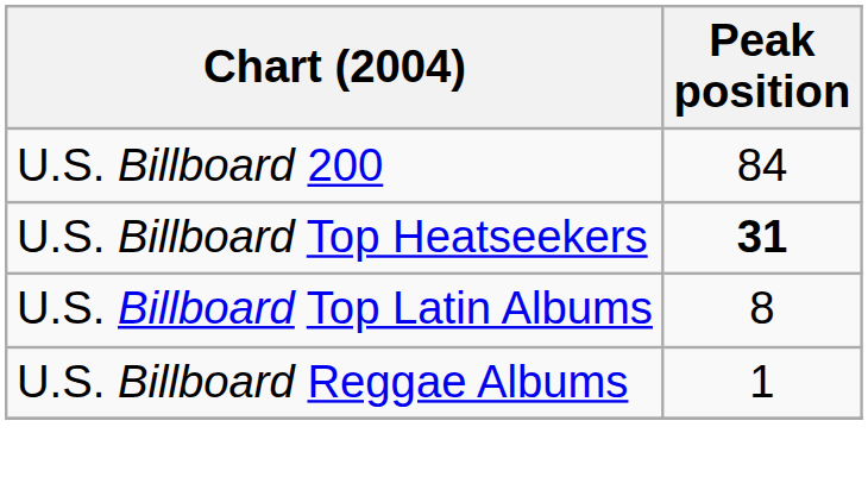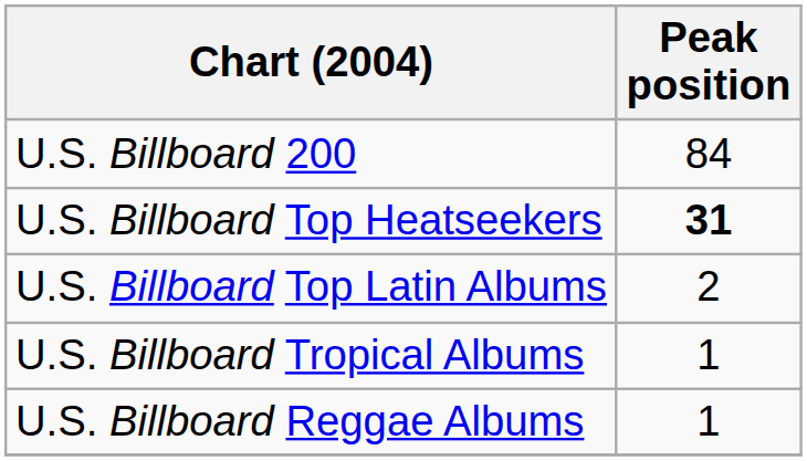 <table class="wikitable sortable">
 <tr>
 <th>Chart (2004)</th>
 <th>Peak<br>position</th>
 </tr>
 <tr>
 <td align="left">U.S. <em>Billboard</em> <a href='#'>200</a></td>
 <td align="center">84</td>
 </tr>
 <tr>
 <td align="left">U.S. <em>Billboard</em> <a href='#'>Top Heatseekers</a></td>
 <td align="center"><strong>31</strong></td>
 </tr>
 <tr>
 <td align="left">U.S. <em><a href='#'>Billboard</a></em> <a href='#'>Top Latin Albums</a></td>
-<td align="center">8</td>
+<td align="center">2</td>
+</tr>
+<tr>
+<td align="left">U.S. <em>Billboard</em> <a href='#'>Tropical Albums</a></td>
+<td align="center">1</td>
 </tr>
 <tr>
 <td align="left">U.S. <em>Billboard</em> <a href='#'>Reggae Albums</a></td>
 <td align="center">1</td>
 </tr>
 <tr>
 </tr>
 </table>
